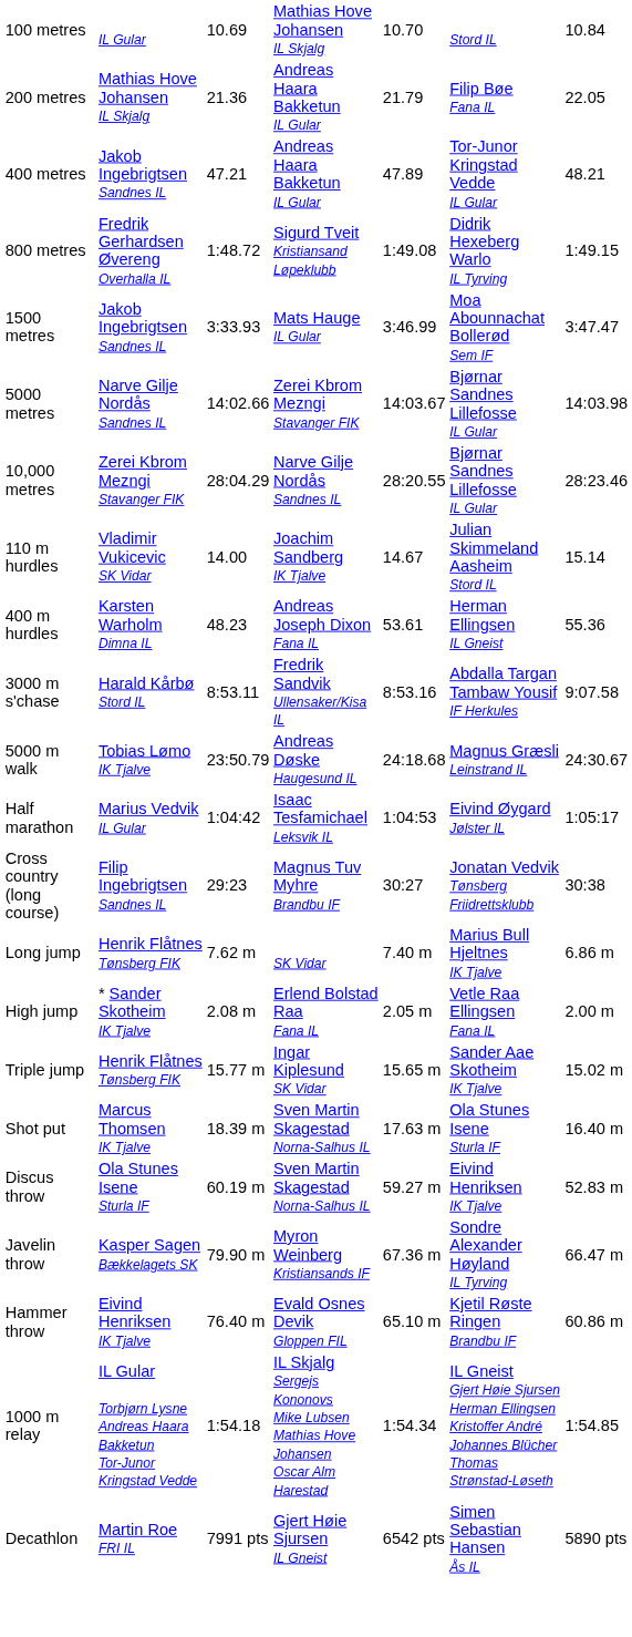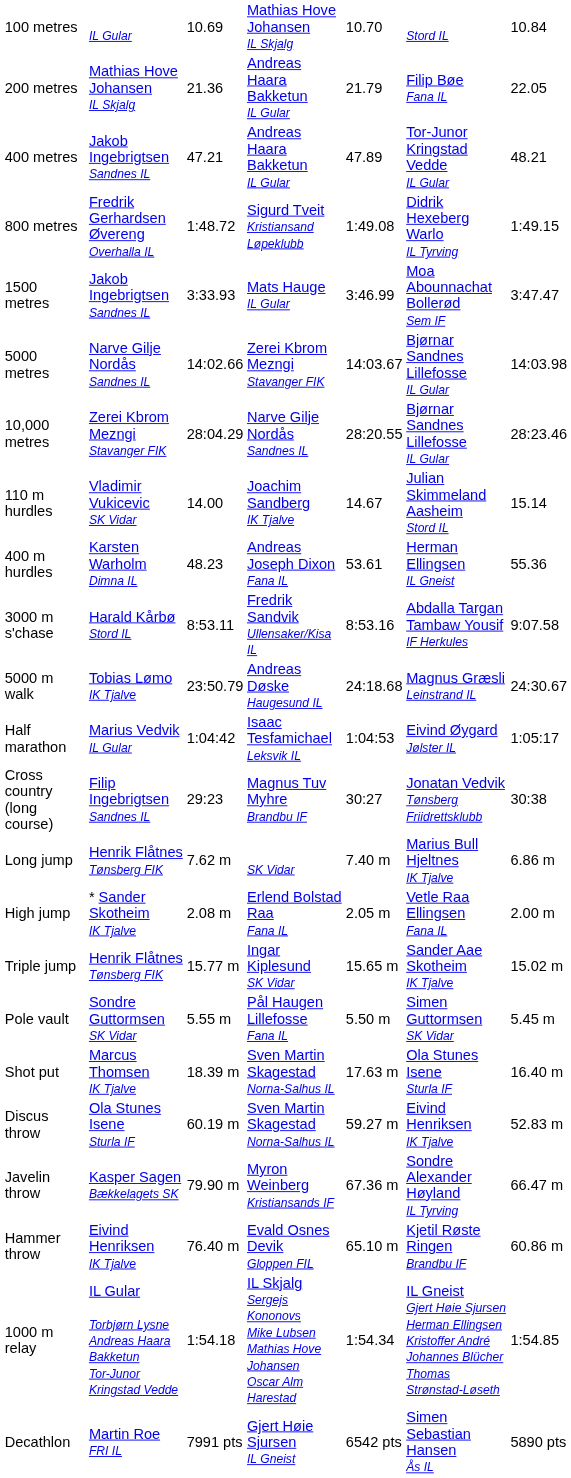 <table>
 <tr>
 <td>100 metres</td>
 <td><br><small><em><a href='#'>IL Gular</a></em></small></td>
 <td>10.69</td>
 <td><a href='#'>Mathias Hove Johansen</a><br><small><em><a href='#'>IL Skjalg</a></em></small></td>
 <td>10.70</td>
 <td><br><small><em><a href='#'>Stord IL</a></em></small></td>
 <td>10.84</td>
 </tr>
 <tr>
 <td>200 metres</td>
 <td><a href='#'>Mathias Hove Johansen</a><br><small><em><a href='#'>IL Skjalg</a></em></small></td>
 <td>21.36</td>
 <td><a href='#'>Andreas Haara Bakketun</a><br><small><em><a href='#'>IL Gular</a></em></small></td>
 <td>21.79</td>
 <td><a href='#'>Filip Bøe</a><br><small><em><a href='#'>Fana IL</a></em></small></td>
 <td>22.05</td>
 </tr>
 <tr>
 <td>400 metres</td>
 <td><a href='#'>Jakob Ingebrigtsen</a><br><small><em><a href='#'>Sandnes IL</a></em></small></td>
 <td>47.21</td>
 <td><a href='#'>Andreas Haara Bakketun</a><br><small><em><a href='#'>IL Gular</a></em></small></td>
 <td>47.89</td>
 <td><a href='#'>Tor-Junor Kringstad Vedde</a><br><small><em><a href='#'>IL Gular</a></em></small></td>
 <td>48.21</td>
 </tr>
 <tr>
 <td>800 metres</td>
 <td><a href='#'>Fredrik Gerhardsen Øvereng</a><br><small><em><a href='#'>Overhalla IL</a></em></small></td>
 <td>1:48.72</td>
 <td><a href='#'>Sigurd Tveit</a><br><small><em><a href='#'>Kristiansand Løpeklubb</a></em></small></td>
 <td>1:49.08</td>
 <td><a href='#'>Didrik Hexeberg Warlo</a><br><small><em><a href='#'>IL Tyrving</a></em></small></td>
 <td>1:49.15</td>
 </tr>
 <tr>
 <td>1500 metres</td>
 <td><a href='#'>Jakob Ingebrigtsen</a><br><small><em><a href='#'>Sandnes IL</a></em></small></td>
 <td>3:33.93</td>
 <td><a href='#'>Mats Hauge</a><br><small><em><a href='#'>IL Gular</a></em></small></td>
 <td>3:46.99</td>
 <td><a href='#'>Moa Abounnachat Bollerød</a><br><small><em><a href='#'>Sem IF</a></em></small></td>
 <td>3:47.47</td>
 </tr>
 <tr>
 <td>5000 metres</td>
 <td><a href='#'>Narve Gilje Nordås</a><br><small><em><a href='#'>Sandnes IL</a></em></small></td>
 <td>14:02.66</td>
 <td><a href='#'>Zerei Kbrom Mezngi</a><br><small><em><a href='#'>Stavanger FIK</a></em></small></td>
 <td>14:03.67</td>
 <td><a href='#'>Bjørnar Sandnes Lillefosse</a><br><small><em><a href='#'>IL Gular</a></em></small></td>
 <td>14:03.98</td>
 </tr>
 <tr>
 <td>10,000 metres</td>
 <td><a href='#'>Zerei Kbrom Mezngi</a><br><small><em><a href='#'>Stavanger FIK</a></em></small></td>
 <td>28:04.29</td>
 <td><a href='#'>Narve Gilje Nordås</a><br><small><em><a href='#'>Sandnes IL</a></em></small></td>
 <td>28:20.55</td>
 <td><a href='#'>Bjørnar Sandnes Lillefosse</a><br><small><em><a href='#'>IL Gular</a></em></small></td>
 <td>28:23.46</td>
 </tr>
 <tr>
 <td>110 m hurdles</td>
 <td><a href='#'>Vladimir Vukicevic</a><br><small><em><a href='#'>SK Vidar</a></em></small></td>
 <td>14.00</td>
 <td><a href='#'>Joachim Sandberg</a><br><small><em><a href='#'>IK Tjalve</a></em></small></td>
 <td>14.67</td>
 <td><a href='#'>Julian Skimmeland Aasheim</a><br><small><em><a href='#'>Stord IL</a></em></small></td>
 <td>15.14</td>
 </tr>
 <tr>
 <td>400 m hurdles</td>
 <td><a href='#'>Karsten Warholm</a><br><small><em><a href='#'>Dimna IL</a></em></small></td>
 <td>48.23</td>
 <td><a href='#'>Andreas Joseph Dixon</a><br><small><em><a href='#'>Fana IL</a></em></small></td>
 <td>53.61</td>
 <td><a href='#'>Herman Ellingsen</a><br><small><em><a href='#'>IL Gneist</a></em></small></td>
 <td>55.36</td>
 </tr>
 <tr>
 <td>3000 m s'chase</td>
 <td><a href='#'>Harald Kårbø</a><br><small><em><a href='#'>Stord IL</a></em></small></td>
 <td>8:53.11</td>
 <td><a href='#'>Fredrik Sandvik</a><br><small><em><a href='#'>Ullensaker/Kisa IL</a></em></small></td>
 <td>8:53.16</td>
 <td><a href='#'>Abdalla Targan Tambaw Yousif</a><br><small><em><a href='#'>IF Herkules</a></em></small></td>
 <td>9:07.58</td>
 </tr>
 <tr>
 <td>5000 m walk</td>
 <td><a href='#'>Tobias Lømo</a><br><small><em><a href='#'>IK Tjalve</a></em></small></td>
 <td>23:50.79</td>
 <td><a href='#'>Andreas Døske</a><br><small><em><a href='#'>Haugesund IL</a></em></small></td>
 <td>24:18.68</td>
 <td><a href='#'>Magnus Græsli</a><br><small><em><a href='#'>Leinstrand IL</a></em></small></td>
 <td>24:30.67</td>
 </tr>
 <tr>
 <td>Half marathon</td>
 <td><a href='#'>Marius Vedvik</a><br><small><em><a href='#'>IL Gular</a></em></small></td>
 <td>1:04:42</td>
 <td><a href='#'>Isaac Tesfamichael</a><br><small><em><a href='#'>Leksvik IL</a></em></small></td>
 <td>1:04:53</td>
 <td><a href='#'>Eivind Øygard</a><br><small><em><a href='#'>Jølster IL</a></em></small></td>
 <td>1:05:17</td>
 </tr>
 <tr>
 <td>Cross country (long course)</td>
 <td><a href='#'>Filip Ingebrigtsen</a><br><small><em><a href='#'>Sandnes IL</a></em></small></td>
 <td>29:23</td>
 <td><a href='#'>Magnus Tuv Myhre</a><br><small><em><a href='#'>Brandbu IF</a></em></small></td>
 <td>30:27</td>
 <td><a href='#'>Jonatan Vedvik</a><br><small><em><a href='#'>Tønsberg Friidrettsklubb</a></em></small></td>
 <td>30:38</td>
 </tr>
 <tr>
 <td>Long jump</td>
 <td><a href='#'>Henrik Flåtnes</a><br><small><em><a href='#'>Tønsberg FIK</a></em></small></td>
 <td>7.62 m</td>
 <td><br><small><em><a href='#'>SK Vidar</a></em></small></td>
 <td>7.40 m</td>
 <td><a href='#'>Marius Bull Hjeltnes</a><br><small><em><a href='#'>IK Tjalve</a></em></small></td>
 <td>6.86 m</td>
 </tr>
 <tr>
 <td>High jump</td>
 <td>* <a href='#'>Sander Skotheim</a><br><small><em><a href='#'>IK Tjalve</a></em></small></td>
 <td>2.08 m</td>
 <td><a href='#'>Erlend Bolstad Raa</a><br><small><em><a href='#'>Fana IL</a></em></small></td>
 <td>2.05 m</td>
 <td><a href='#'>Vetle Raa Ellingsen</a><br><small><em><a href='#'>Fana IL</a></em></small></td>
 <td>2.00 m</td>
 </tr>
 <tr>
 <td>Triple jump</td>
 <td><a href='#'>Henrik Flåtnes</a><br><small><em><a href='#'>Tønsberg FIK</a></em></small></td>
 <td>15.77 m</td>
 <td><a href='#'>Ingar Kiplesund</a><br><small><em><a href='#'>SK Vidar</a></em></small></td>
 <td>15.65 m</td>
 <td><a href='#'>Sander Aae Skotheim</a><br><small><em><a href='#'>IK Tjalve</a></em></small></td>
 <td>15.02 m</td>
 </tr>
 <tr>
+<td>Pole vault</td>
+<td><a href='#'>Sondre Guttormsen</a><br><small><em><a href='#'>SK Vidar</a></em></small></td>
+<td>5.55 m</td>
+<td><a href='#'>Pål Haugen Lillefosse</a><br><small><em><a href='#'>Fana IL</a></em></small></td>
+<td>5.50 m</td>
+<td><a href='#'>Simen Guttormsen</a><br><small><em><a href='#'>SK Vidar</a></em></small></td>
+<td>5.45 m</td>
+</tr>
+<tr>
 <td>Shot put</td>
 <td><a href='#'>Marcus Thomsen</a><br><small><em><a href='#'>IK Tjalve</a></em></small></td>
 <td>18.39 m</td>
 <td><a href='#'>Sven Martin Skagestad</a><br><small><em><a href='#'>Norna-Salhus IL</a></em></small></td>
 <td>17.63 m</td>
 <td><a href='#'>Ola Stunes Isene</a><br><small><em><a href='#'>Sturla IF</a></em></small></td>
 <td>16.40 m</td>
 </tr>
 <tr>
 <td>Discus throw</td>
 <td><a href='#'>Ola Stunes Isene</a><br><small><em><a href='#'>Sturla IF</a></em></small></td>
 <td>60.19 m</td>
 <td><a href='#'>Sven Martin Skagestad</a><br><small><em><a href='#'>Norna-Salhus IL</a></em></small></td>
 <td>59.27 m</td>
 <td><a href='#'>Eivind Henriksen</a><br><small><em><a href='#'>IK Tjalve</a></em></small></td>
 <td>52.83 m</td>
 </tr>
 <tr>
 <td>Javelin throw</td>
 <td><a href='#'>Kasper Sagen</a><br><small><em><a href='#'>Bækkelagets SK</a></em></small></td>
 <td>79.90 m</td>
 <td><a href='#'>Myron Weinberg</a><br><small><em><a href='#'>Kristiansands IF</a></em></small></td>
 <td>67.36 m</td>
 <td><a href='#'>Sondre Alexander Høyland</a><br><small><em><a href='#'>IL Tyrving</a></em></small></td>
 <td>66.47 m</td>
 </tr>
 <tr>
 <td>Hammer throw</td>
 <td><a href='#'>Eivind Henriksen</a><br><small><em><a href='#'>IK Tjalve</a></em></small></td>
 <td>76.40 m</td>
 <td><a href='#'>Evald Osnes Devik</a><br><small><em><a href='#'>Gloppen FIL</a></em></small></td>
 <td>65.10 m</td>
 <td><a href='#'>Kjetil Røste Ringen</a><br><small><em><a href='#'>Brandbu IF</a></em></small></td>
 <td>60.86 m</td>
 </tr>
 <tr>
 <td>1000 m relay</td>
 <td><a href='#'>IL Gular</a><br><small><em><br><a href='#'>Torbjørn Lysne</a><br><a href='#'>Andreas Haara Bakketun</a><br><a href='#'>Tor-Junor Kringstad Vedde</a></em></small></td>
 <td>1:54.18</td>
 <td><a href='#'>IL Skjalg</a><br><small><em><a href='#'>Sergejs Kononovs</a><br><a href='#'>Mike Lubsen</a><br><a href='#'>Mathias Hove Johansen</a><br><a href='#'>Oscar Alm Harestad</a></em></small></td>
 <td>1:54.34</td>
 <td><a href='#'>IL Gneist</a><br><small><em><a href='#'>Gjert Høie Sjursen</a><br><a href='#'>Herman Ellingsen</a><br><a href='#'>Kristoffer André Johannes Blücher</a><br><a href='#'>Thomas Strønstad-Løseth</a></em></small></td>
 <td>1:54.85</td>
 </tr>
 <tr>
 <td>Decathlon</td>
 <td><a href='#'>Martin Roe</a><br><small><em><a href='#'>FRI IL</a></em></small></td>
 <td>7991 pts</td>
 <td><a href='#'>Gjert Høie Sjursen</a><br><small><em><a href='#'>IL Gneist</a></em></small></td>
 <td>6542 pts</td>
 <td><a href='#'>Simen Sebastian Hansen</a><br><small><em><a href='#'>Ås IL</a></em></small></td>
 <td>5890 pts</td>
 </tr>
 </table>
